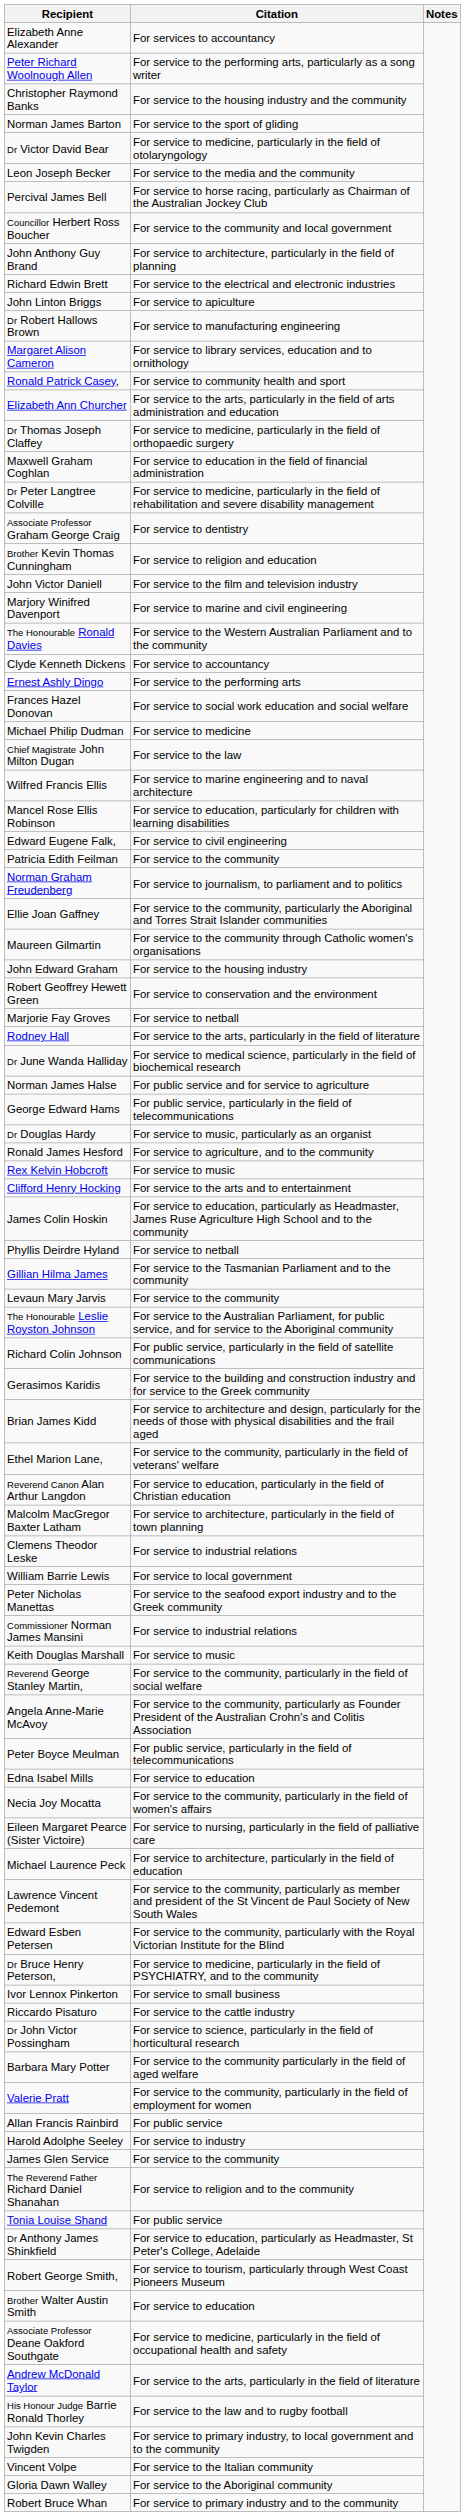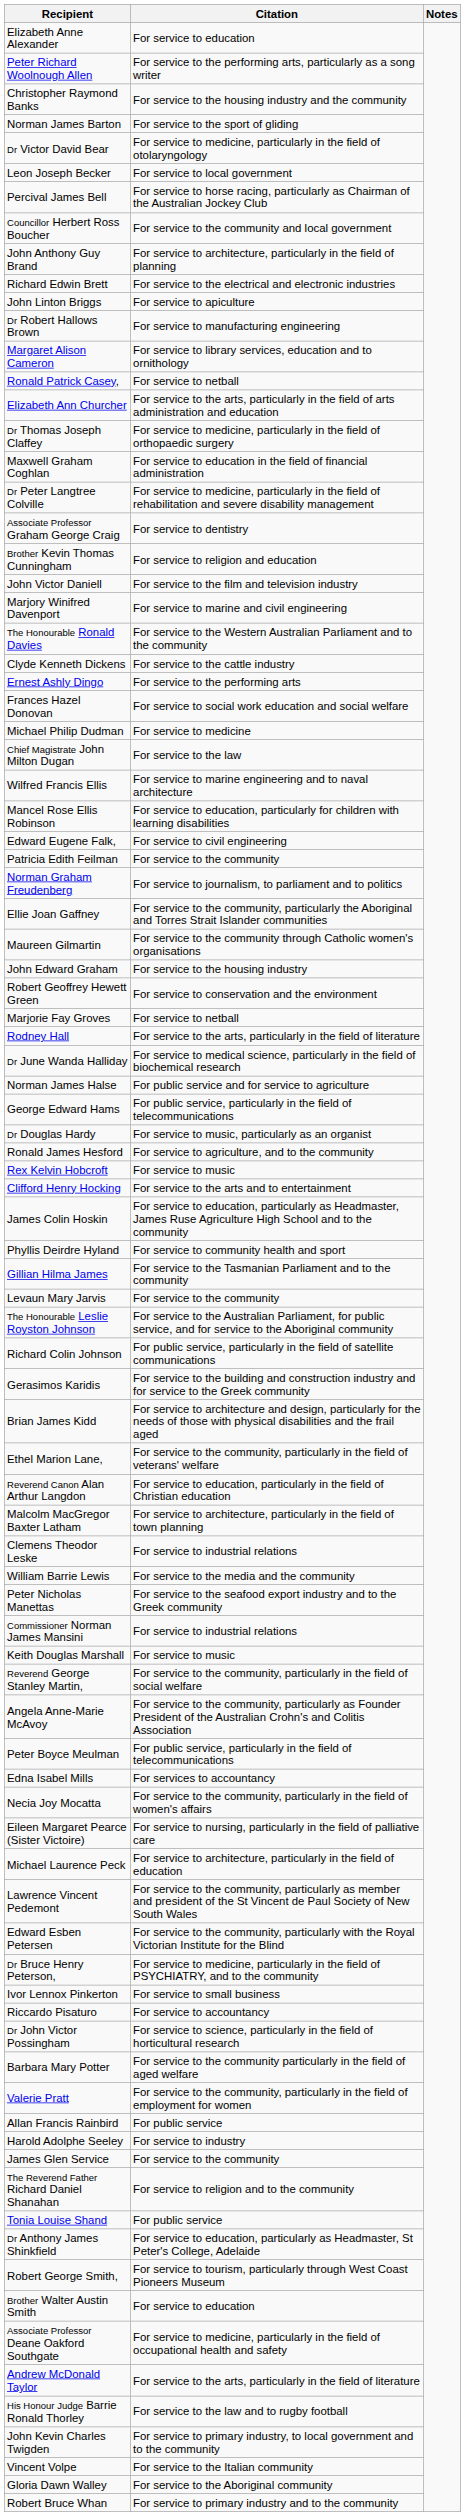 <table class="wikitable" style="font-size:95%;">
 <tr>
 <th>Recipient</th>
 <th>Citation</th>
 <th>Notes</th>
 </tr>
 <tr>
 <td>Elizabeth Anne Alexander</td>
-<td>For services to accountancy</td>
+<td>For service to education</td>
 <td rowspan="92"></td>
 </tr>
 <tr>
 <td><a href='#'>Peter Richard Woolnough Allen</a></td>
 <td>For service to the performing arts, particularly as a song writer</td>
 </tr>
 <tr>
 <td>Christopher Raymond Banks</td>
 <td>For service to the housing industry and the community</td>
 </tr>
 <tr>
 <td>Norman James Barton</td>
 <td>For service to the sport of gliding</td>
 </tr>
 <tr>
 <td><small>Dr</small> Victor David Bear</td>
 <td>For service to medicine, particularly in the field of otolaryngology</td>
 </tr>
 <tr>
 <td>Leon Joseph Becker</td>
-<td>For service to the media and the community</td>
+<td>For service to local government</td>
 </tr>
 <tr>
 <td>Percival James Bell</td>
 <td>For service to horse racing, particularly as Chairman of the Australian Jockey Club</td>
 </tr>
 <tr>
 <td><small>Councillor</small> Herbert Ross Boucher</td>
 <td>For service to the community and local government</td>
 </tr>
 <tr>
 <td>John Anthony Guy Brand</td>
 <td>For service to architecture, particularly in the field of planning</td>
 </tr>
 <tr>
 <td>Richard Edwin Brett</td>
 <td>For service to the electrical and electronic industries</td>
 </tr>
 <tr>
 <td>John Linton Briggs</td>
 <td>For service to apiculture</td>
 </tr>
 <tr>
 <td><small>Dr</small> Robert Hallows Brown</td>
 <td>For service to manufacturing engineering</td>
 </tr>
 <tr>
 <td><a href='#'>Margaret Alison Cameron</a></td>
 <td>For service to library services, education and to ornithology</td>
 </tr>
 <tr>
 <td><a href='#'>Ronald Patrick Casey</a>, </td>
-<td>For service to community health and sport</td>
+<td>For service to netball</td>
 </tr>
 <tr>
 <td><a href='#'>Elizabeth Ann Churcher</a></td>
 <td>For service to the arts, particularly in the field of arts administration and education</td>
 </tr>
 <tr>
 <td><small>Dr</small> Thomas Joseph Claffey</td>
 <td>For service to medicine, particularly in the field of orthopaedic surgery</td>
 </tr>
 <tr>
 <td>Maxwell Graham Coghlan</td>
 <td>For service to education in the field of financial administration</td>
 </tr>
 <tr>
 <td><small>Dr</small> Peter Langtree Colville</td>
 <td>For service to medicine, particularly in the field of rehabilitation and severe disability management</td>
 </tr>
 <tr>
 <td><small>Associate Professor</small> Graham George Craig</td>
 <td>For service to dentistry</td>
 </tr>
 <tr>
 <td><small>Brother</small> Kevin Thomas Cunningham</td>
 <td>For service to religion and education</td>
 </tr>
 <tr>
 <td>John Victor Daniell</td>
 <td>For service to the film and television industry</td>
 </tr>
 <tr>
 <td>Marjory Winifred Davenport</td>
 <td>For service to marine and civil engineering</td>
 </tr>
 <tr>
 <td><small>The Honourable</small> <a href='#'>Ronald Davies</a></td>
 <td>For service to the Western Australian Parliament and to the community</td>
 </tr>
 <tr>
 <td>Clyde Kenneth Dickens</td>
-<td>For service to accountancy</td>
+<td>For service to the cattle industry</td>
 </tr>
 <tr>
 <td><a href='#'>Ernest Ashly Dingo</a></td>
 <td>For service to the performing arts</td>
 </tr>
 <tr>
 <td>Frances Hazel Donovan</td>
 <td>For service to social work education and social welfare</td>
 </tr>
 <tr>
 <td>Michael Philip Dudman</td>
 <td>For service to medicine</td>
 </tr>
 <tr>
 <td><small>Chief Magistrate</small> John Milton Dugan</td>
 <td>For service to the law</td>
 </tr>
 <tr>
 <td>Wilfred Francis Ellis</td>
 <td>For service to marine engineering and to naval architecture</td>
 </tr>
 <tr>
 <td>Mancel Rose Ellis Robinson</td>
 <td>For service to education, particularly for children with learning disabilities</td>
 </tr>
 <tr>
 <td>Edward Eugene Falk, </td>
 <td>For service to civil engineering</td>
 </tr>
 <tr>
 <td>Patricia Edith Feilman</td>
 <td>For service to the community</td>
 </tr>
 <tr>
 <td><a href='#'>Norman Graham Freudenberg</a></td>
 <td>For service to journalism, to parliament and to politics</td>
 </tr>
 <tr>
 <td>Ellie Joan Gaffney</td>
 <td>For service to the community, particularly the Aboriginal and Torres Strait Islander communities</td>
 </tr>
 <tr>
 <td>Maureen Gilmartin</td>
 <td>For service to the community through Catholic women's organisations</td>
 </tr>
 <tr>
 <td>John Edward Graham</td>
 <td>For service to the housing industry</td>
 </tr>
 <tr>
 <td>Robert Geoffrey Hewett Green</td>
 <td>For service to conservation and the environment</td>
 </tr>
 <tr>
 <td>Marjorie Fay Groves</td>
 <td>For service to netball</td>
 </tr>
 <tr>
 <td><a href='#'>Rodney Hall</a></td>
 <td>For service to the arts, particularly in the field of literature</td>
 </tr>
 <tr>
 <td><small>Dr</small> June Wanda Halliday</td>
 <td>For service to medical science, particularly in the field of biochemical research</td>
 </tr>
 <tr>
 <td>Norman James Halse</td>
 <td>For public service and for service to agriculture</td>
 </tr>
 <tr>
 <td>George Edward Hams</td>
 <td>For public service, particularly in the field of telecommunications</td>
 </tr>
 <tr>
 <td><small>Dr</small> Douglas Hardy</td>
 <td>For service to music, particularly as an organist</td>
 </tr>
 <tr>
 <td>Ronald James Hesford</td>
 <td>For service to agriculture, and to the community</td>
 </tr>
 <tr>
 <td><a href='#'>Rex Kelvin Hobcroft</a></td>
 <td>For service to music</td>
 </tr>
 <tr>
 <td><a href='#'>Clifford Henry Hocking</a></td>
 <td>For service to the arts and to entertainment</td>
 </tr>
 <tr>
 <td>James Colin Hoskin</td>
 <td>For service to education, particularly as Headmaster, James Ruse Agriculture High School and to the community</td>
 </tr>
 <tr>
 <td>Phyllis Deirdre Hyland</td>
-<td>For service to netball</td>
+<td>For service to community health and sport</td>
 </tr>
 <tr>
 <td><a href='#'>Gillian Hilma James</a></td>
 <td>For service to the Tasmanian Parliament and to the community</td>
 </tr>
 <tr>
 <td>Levaun Mary Jarvis</td>
 <td>For service to the community</td>
 </tr>
 <tr>
 <td><small>The Honourable</small> <a href='#'>Leslie Royston Johnson</a></td>
 <td>For service to the Australian Parliament, for public service, and for service to the Aboriginal community</td>
 </tr>
 <tr>
 <td>Richard Colin Johnson</td>
 <td>For public service, particularly in the field of satellite communications</td>
 </tr>
 <tr>
 <td>Gerasimos Karidis</td>
 <td>For service to the building and construction industry and for service to the Greek community</td>
 </tr>
 <tr>
 <td>Brian James Kidd</td>
 <td>For service to architecture and design, particularly for the needs of those with physical disabilities and the frail aged</td>
 </tr>
 <tr>
 <td>Ethel Marion Lane, </td>
 <td>For service to the community, particularly in the field of veterans' welfare</td>
 </tr>
 <tr>
 <td><small>Reverend Canon</small> Alan Arthur Langdon</td>
 <td>For service to education, particularly in the field of Christian education</td>
 </tr>
 <tr>
 <td>Malcolm MacGregor Baxter Latham</td>
 <td>For service to architecture, particularly in the field of town planning</td>
 </tr>
 <tr>
 <td>Clemens Theodor Leske</td>
 <td>For service to industrial relations</td>
 </tr>
 <tr>
 <td>William Barrie Lewis</td>
-<td>For service to local government</td>
+<td>For service to the media and the community</td>
 </tr>
 <tr>
 <td>Peter Nicholas Manettas</td>
 <td>For service to the seafood export industry and to the Greek community</td>
 </tr>
 <tr>
 <td><small>Commissioner</small> Norman James Mansini</td>
 <td>For service to industrial relations</td>
 </tr>
 <tr>
 <td>Keith Douglas Marshall</td>
 <td>For service to music</td>
 </tr>
 <tr>
 <td><small>Reverend</small> George Stanley Martin, </td>
 <td>For service to the community, particularly in the field of social welfare</td>
 </tr>
 <tr>
 <td>Angela Anne-Marie McAvoy</td>
 <td>For service to the community, particularly as Founder President of the Australian Crohn's and Colitis Association</td>
 </tr>
 <tr>
 <td>Peter Boyce Meulman</td>
 <td>For public service, particularly in the field of telecommunications</td>
 </tr>
 <tr>
 <td>Edna Isabel Mills</td>
-<td>For service to education</td>
+<td>For services to accountancy</td>
 </tr>
 <tr>
 <td>Necia Joy Mocatta</td>
 <td>For service to the community, particularly in the field of women's affairs</td>
 </tr>
 <tr>
 <td>Eileen Margaret Pearce (Sister Victoire)</td>
 <td>For service to nursing, particularly in the field of palliative care</td>
 </tr>
 <tr>
 <td>Michael Laurence Peck</td>
 <td>For service to architecture, particularly in the field of education</td>
 </tr>
 <tr>
 <td>Lawrence Vincent Pedemont</td>
 <td>For service to the community, particularly as member and president of the St Vincent de Paul Society of New South Wales</td>
 </tr>
 <tr>
 <td>Edward Esben Petersen</td>
 <td>For service to the community, particularly with the Royal Victorian Institute for the Blind</td>
 </tr>
 <tr>
 <td><small>Dr</small> Bruce Henry Peterson, </td>
 <td>For service to medicine, particularly in the field of PSYCHIATRY, and to the community</td>
 </tr>
 <tr>
 <td>Ivor Lennox Pinkerton</td>
 <td>For service to small business</td>
 </tr>
 <tr>
 <td>Riccardo Pisaturo</td>
-<td>For service to the cattle industry</td>
+<td>For service to accountancy</td>
 </tr>
 <tr>
 <td><small>Dr</small> John Victor Possingham</td>
 <td>For service to science, particularly in the field of horticultural research</td>
 </tr>
 <tr>
 <td>Barbara Mary Potter</td>
 <td>For service to the community particularly in the field of aged welfare</td>
 </tr>
 <tr>
 <td><a href='#'>Valerie Pratt</a></td>
 <td>For service to the community, particularly in the field of employment for women</td>
 </tr>
 <tr>
 <td>Allan Francis Rainbird</td>
 <td>For public service</td>
 </tr>
 <tr>
 <td>Harold Adolphe Seeley</td>
 <td>For service to industry</td>
 </tr>
 <tr>
 <td>James Glen Service</td>
 <td>For service to the community</td>
 </tr>
 <tr>
 <td><small>The Reverend Father</small> Richard Daniel Shanahan</td>
 <td>For service to religion and to the community</td>
 </tr>
 <tr>
 <td><a href='#'>Tonia Louise Shand</a></td>
 <td>For public service</td>
 </tr>
 <tr>
 <td><small>Dr</small> Anthony James Shinkfield</td>
 <td>For service to education, particularly as Headmaster, St Peter's College, Adelaide</td>
 </tr>
 <tr>
 <td>Robert George Smith, </td>
 <td>For service to tourism, particularly through West Coast Pioneers Museum</td>
 </tr>
 <tr>
 <td><small>Brother</small> Walter Austin Smith</td>
 <td>For service to education</td>
 </tr>
 <tr>
 <td><small>Associate Professor</small> Deane Oakford Southgate</td>
 <td>For service to medicine, particularly in the field of occupational health and safety</td>
 </tr>
 <tr>
 <td><a href='#'>Andrew McDonald Taylor</a></td>
 <td>For service to the arts, particularly in the field of literature</td>
 </tr>
 <tr>
 <td><small>His Honour Judge</small> Barrie Ronald Thorley</td>
 <td>For service to the law and to rugby football</td>
 </tr>
 <tr>
 <td>John Kevin Charles Twigden</td>
 <td>For service to primary industry, to local government and to the community</td>
 </tr>
 <tr>
 <td>Vincent Volpe</td>
 <td>For service to the Italian community</td>
 </tr>
 <tr>
 <td>Gloria Dawn Walley</td>
 <td>For service to the Aboriginal community</td>
 </tr>
 <tr>
 <td>Robert Bruce Whan</td>
 <td>For service to primary industry and to the community</td>
 </tr>
 </table>
